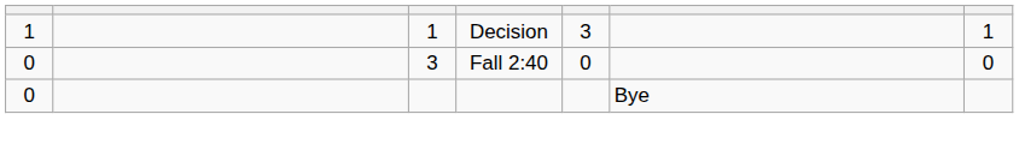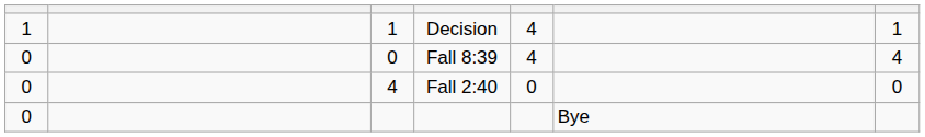 <table class="wikitable" style="text-align: center;">
 <tr>
 <th width=30></th>
 <th width=270></th>
 <th width=30></th>
 <th width=75></th>
 <th width=30></th>
 <th width=270></th>
 <th width=30></th>
 </tr>
 <tr>
 <td>1</td>
 <td align=left><strong></strong></td>
 <td>1</td>
 <td>Decision</td>
-<td>3</td>
+<td>4</td>
 <td align=left></td>
 <td>1</td>
 </tr>
 <tr>
 <td>0</td>
+<td align=left><strong></strong></td>
+<td>0</td>
+<td>Fall 8:39</td>
+<td>4</td>
 <td align=left></td>
-<td>3</td>
+<td>4</td>
+</tr>
+<tr>
+<td>0</td>
+<td align=left></td>
+<td>4</td>
 <td>Fall 2:40</td>
 <td>0</td>
 <td align=left><strong></strong></td>
 <td>0</td>
 </tr>
 <tr>
 <td>0</td>
 <td align=left><strong></strong></td>
 <td></td>
 <td></td>
 <td></td>
 <td align=left>Bye</td>
 <td></td>
 </tr>
 </table>
